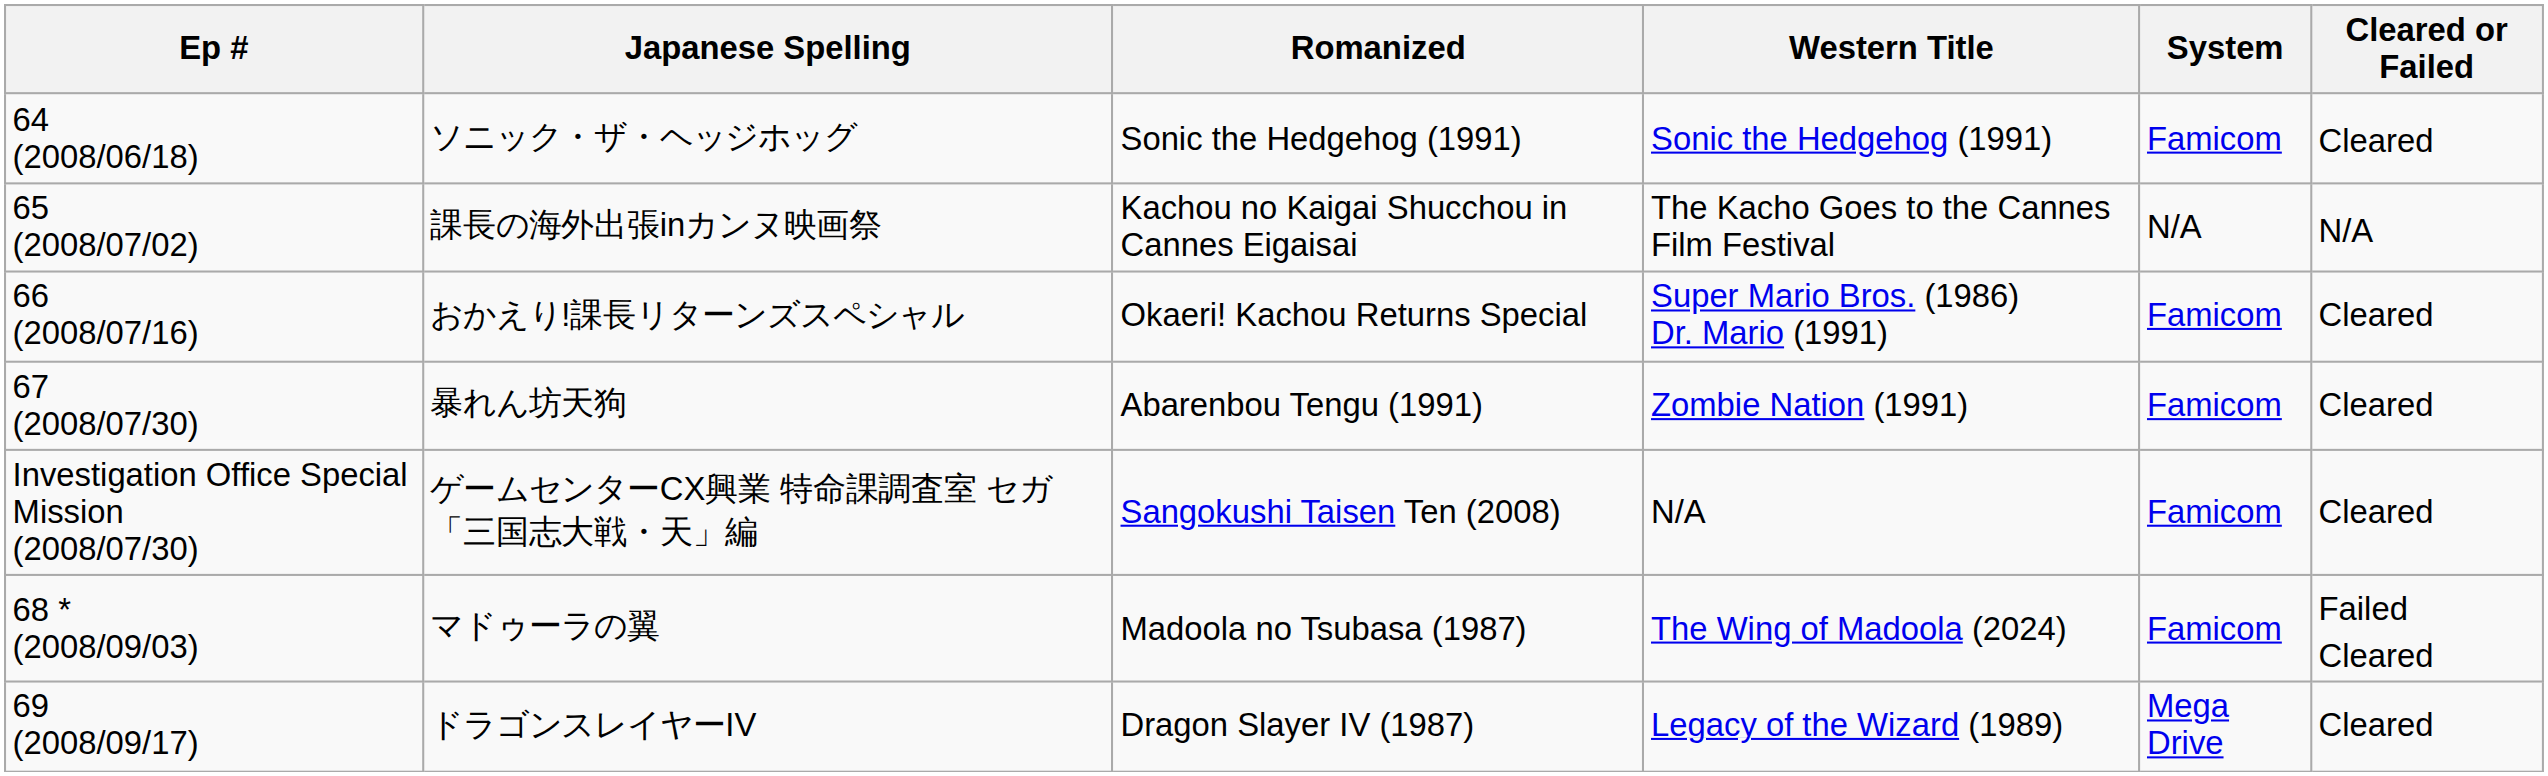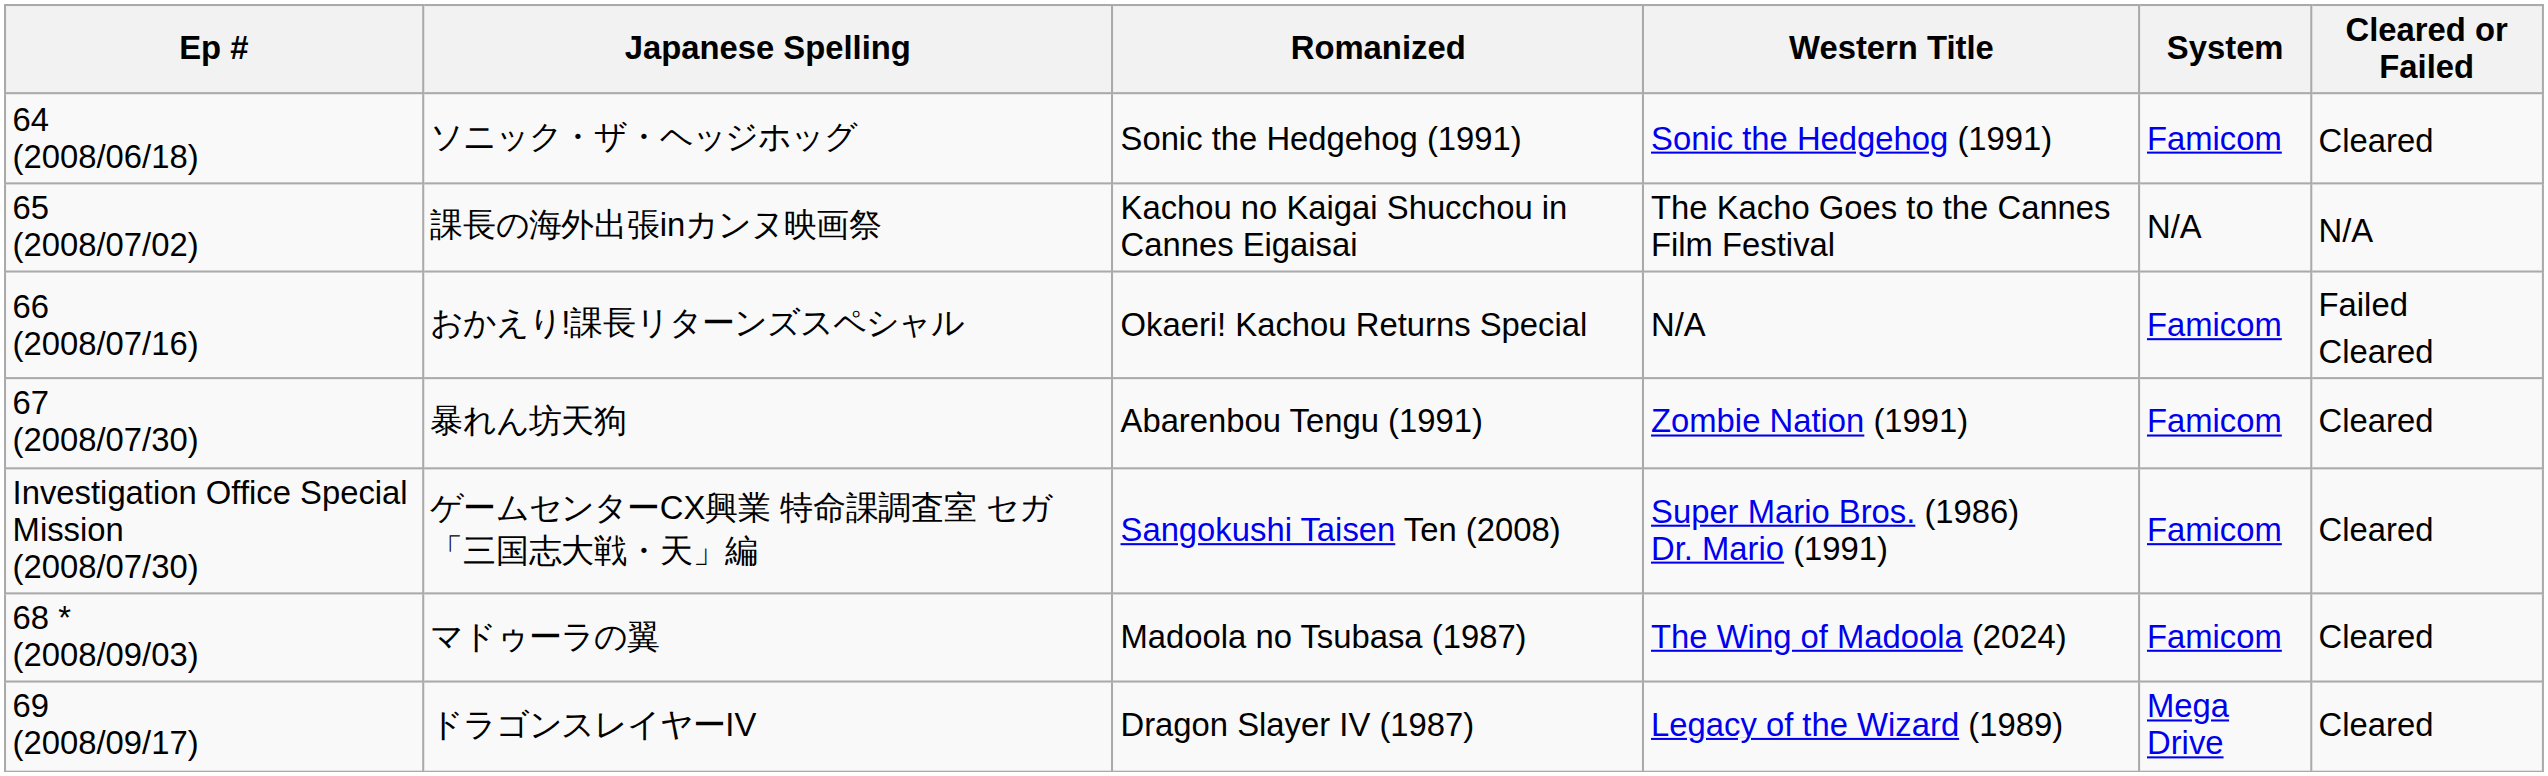 <table class="wikitable" style="width:98%;">
 <tr>
 <th>Ep #</th>
 <th>Japanese Spelling</th>
 <th>Romanized</th>
 <th>Western Title</th>
 <th>System</th>
 <th>Cleared or Failed</th>
 </tr>
 <tr>
 <td>64<br>(2008/06/18)</td>
 <td>ソニック・ザ・ヘッジホッグ</td>
 <td>Sonic the Hedgehog (1991)</td>
 <td><a href='#'>Sonic the Hedgehog</a> (1991)</td>
 <td><a href='#'>Famicom</a></td>
 <td>Cleared<sup></sup></td>
 </tr>
 <tr>
 <td>65<br>(2008/07/02)</td>
 <td>課長の海外出張inカンヌ映画祭</td>
 <td>Kachou no Kaigai Shucchou in Cannes Eigaisai</td>
 <td>The Kacho Goes to the Cannes Film Festival</td>
 <td>N/A</td>
 <td>N/A<sup></sup></td>
 </tr>
 <tr>
 <td>66<br>(2008/07/16)</td>
 <td>おかえり!課長リターンズスペシャル</td>
 <td>Okaeri! Kachou Returns Special</td>
-<td><a href='#'>Super Mario Bros.</a> (1986)<br> <a href='#'>Dr. Mario</a> (1991)</td>
+<td>N/A</td>
 <td><a href='#'>Famicom</a></td>
-<td>Cleared</td>
+<td>Failed<sup></sup><br>Cleared<sup></sup></td>
 </tr>
 <tr>
 <td>67<br>(2008/07/30)</td>
 <td>暴れん坊天狗</td>
 <td>Abarenbou Tengu (1991)</td>
 <td><a href='#'>Zombie Nation</a> (1991)</td>
 <td><a href='#'>Famicom</a></td>
 <td>Cleared</td>
 </tr>
 <tr>
 <td>Investigation Office Special Mission<br>(2008/07/30)</td>
 <td>ゲームセンターCX興業 特命課調査室 セガ「三国志大戦・天」編</td>
 <td><a href='#'>Sangokushi Taisen</a> Ten (2008)</td>
-<td>N/A</td>
+<td><a href='#'>Super Mario Bros.</a> (1986)<br> <a href='#'>Dr. Mario</a> (1991)</td>
 <td><a href='#'>Famicom</a></td>
 <td>Cleared</td>
 </tr>
 <tr>
 <td>68 *<br>(2008/09/03)</td>
 <td>マドゥーラの翼</td>
 <td>Madoola no Tsubasa (1987)</td>
 <td><a href='#'>The Wing of Madoola</a> (2024)</td>
 <td><a href='#'>Famicom</a></td>
-<td>Failed<sup></sup><br>Cleared<sup></sup></td>
+<td>Cleared</td>
 </tr>
 <tr>
 <td>69<br>(2008/09/17)</td>
 <td>ドラゴンスレイヤーIV</td>
 <td>Dragon Slayer IV (1987)</td>
 <td><a href='#'>Legacy of the Wizard</a> (1989)</td>
 <td><a href='#'>Mega Drive</a></td>
 <td>Cleared</td>
 </tr>
 </table>
